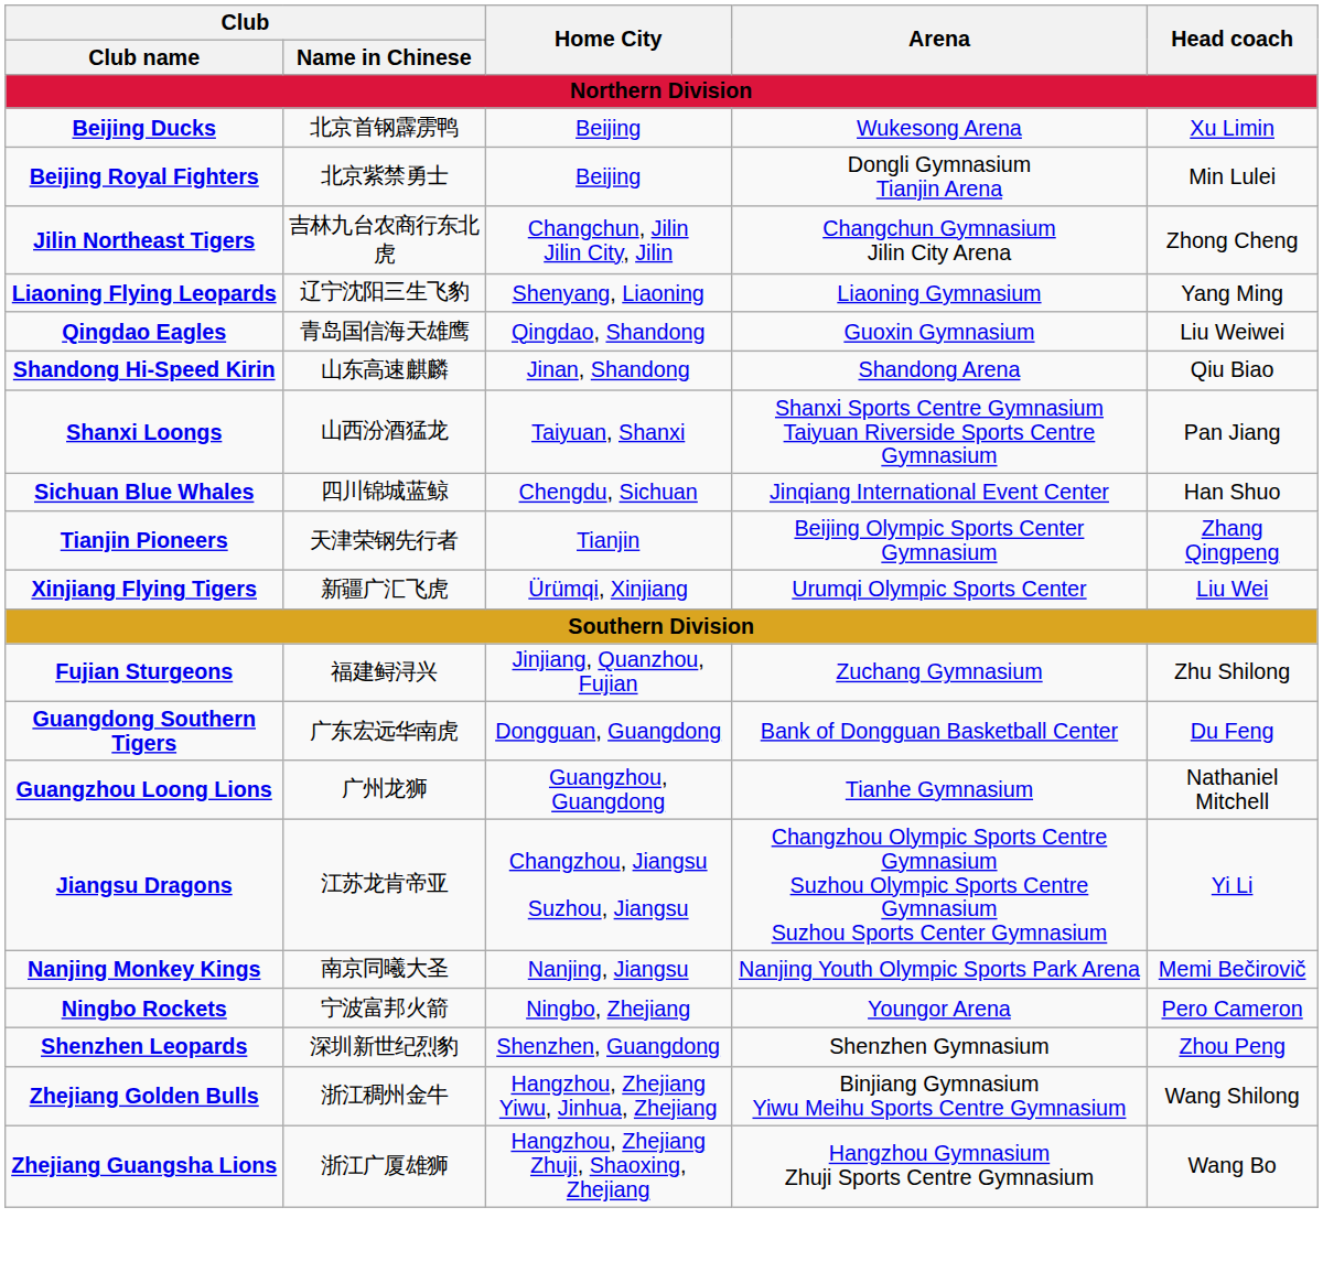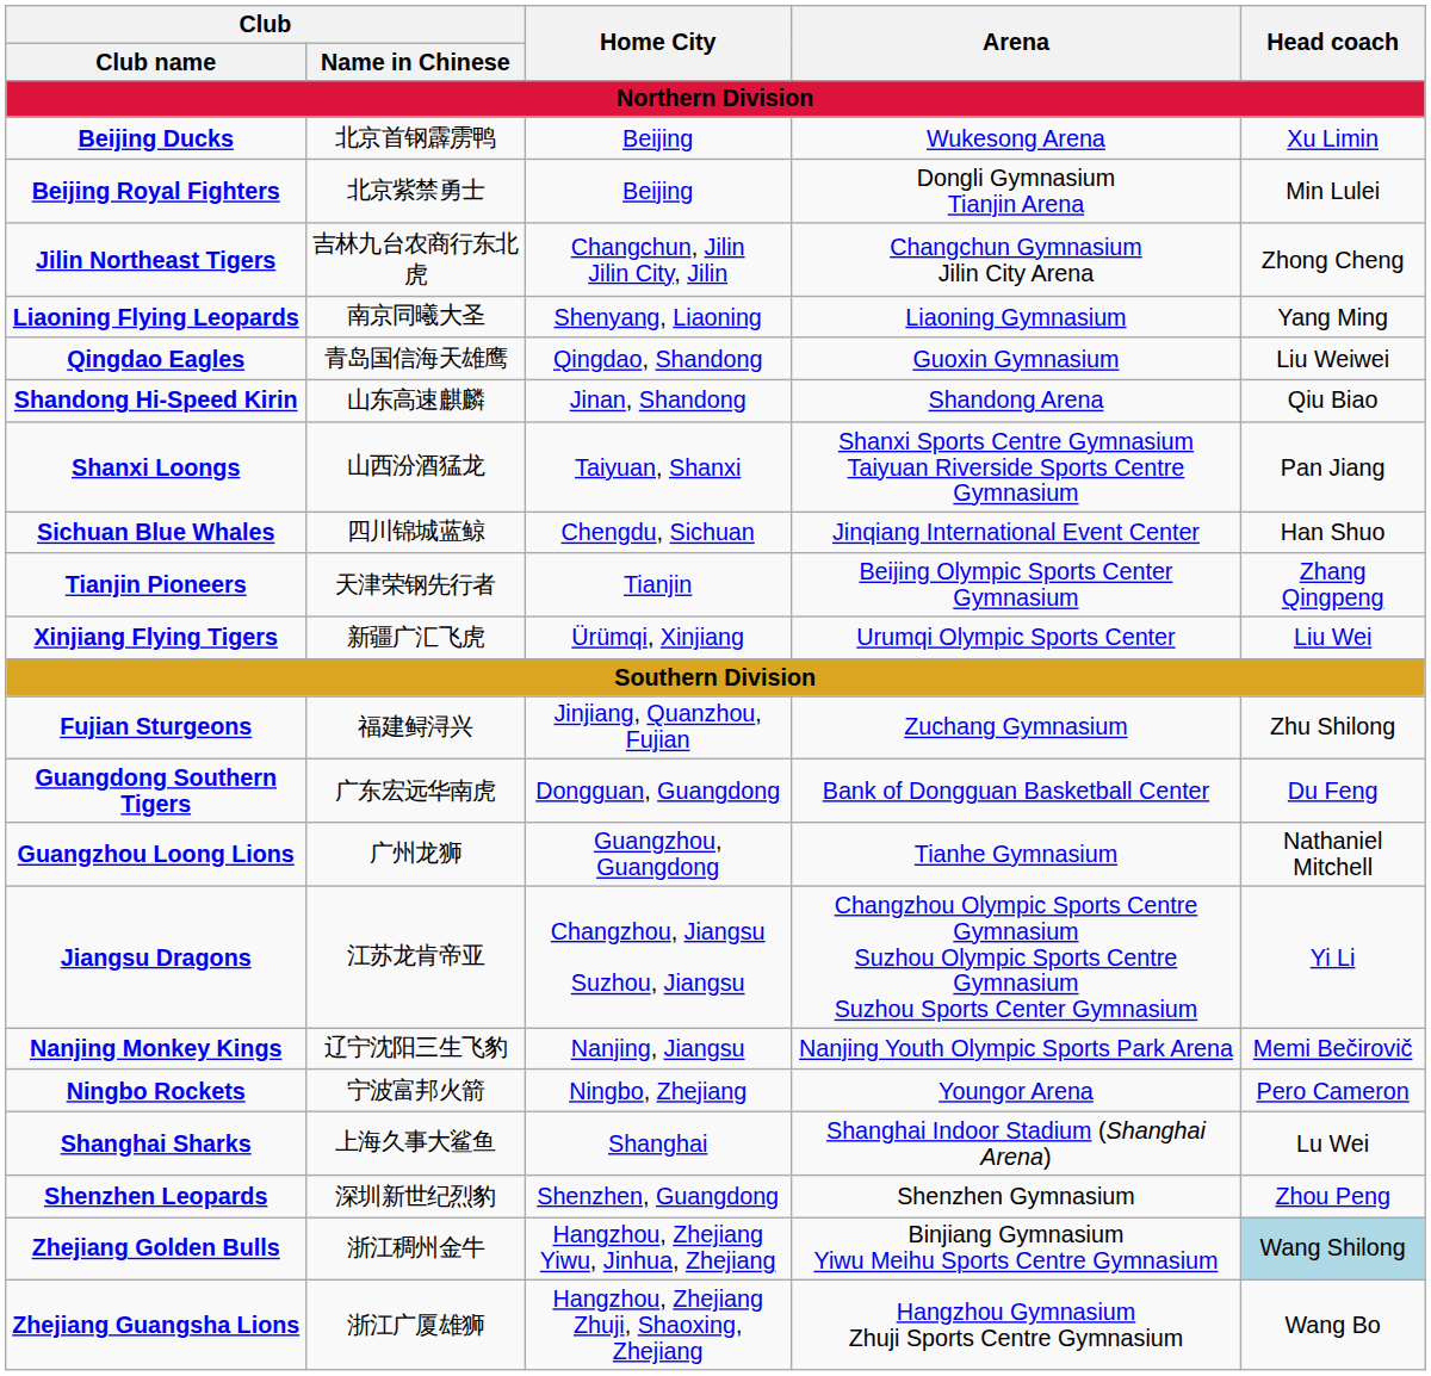 <table class="wikitable sortable" style="text-align:center;font-size:90%">
 <tr>
 <th colspan="2">Club</th>
 <th rowspan="2">Home City</th>
 <th rowspan="2">Arena</th>
 <th rowspan="2">Head coach</th>
 </tr>
 <tr>
 <th>Club name</th>
 <th>Name in Chinese</th>
 </tr>
 <tr>
 <th style=background:crimson colspan=5><span>Northern Division</span></th>
 </tr>
 <tr>
 <td><strong><a href='#'>Beijing Ducks</a></strong></td>
 <td>北京首钢霹雳鸭</td>
 <td><a href='#'>Beijing</a></td>
 <td><a href='#'>Wukesong Arena</a></td>
 <td> <a href='#'>Xu Limin</a></td>
 </tr>
 <tr>
 <td><strong><a href='#'>Beijing Royal Fighters</a></strong></td>
 <td>北京紫禁勇士</td>
 <td><a href='#'>Beijing</a></td>
 <td>Dongli Gymnasium<br><a href='#'>Tianjin Arena</a></td>
 <td> Min Lulei</td>
 </tr>
 <tr>
 <td><strong><a href='#'>Jilin Northeast Tigers</a></strong></td>
 <td>吉林九台农商行东北虎</td>
 <td><a href='#'>Changchun</a>, <a href='#'>Jilin</a><br><a href='#'>Jilin City</a>, <a href='#'>Jilin</a></td>
 <td><a href='#'>Changchun Gymnasium</a><br>Jilin City Arena</td>
 <td> Zhong Cheng</td>
 </tr>
 <tr>
 <td><strong><a href='#'>Liaoning Flying Leopards</a></strong></td>
-<td>辽宁沈阳三生飞豹</td>
+<td>南京同曦大圣</td>
 <td><a href='#'>Shenyang</a>, <a href='#'>Liaoning</a></td>
 <td><a href='#'>Liaoning Gymnasium</a></td>
 <td> Yang Ming</td>
 </tr>
 <tr>
 <td><strong><a href='#'>Qingdao Eagles</a></strong></td>
 <td>青岛国信海天雄鹰</td>
 <td><a href='#'>Qingdao</a>, <a href='#'>Shandong</a></td>
 <td><a href='#'>Guoxin Gymnasium</a></td>
 <td> Liu Weiwei</td>
 </tr>
 <tr>
 <td><strong><a href='#'>Shandong Hi-Speed Kirin</a></strong></td>
 <td>山东高速麒麟</td>
 <td><a href='#'>Jinan</a>, <a href='#'>Shandong</a></td>
 <td><a href='#'>Shandong Arena</a></td>
 <td> Qiu Biao</td>
 </tr>
 <tr>
 <td><strong><a href='#'>Shanxi Loongs</a></strong></td>
 <td>山西汾酒猛龙</td>
 <td><a href='#'>Taiyuan</a>, <a href='#'>Shanxi</a></td>
 <td><a href='#'>Shanxi Sports Centre Gymnasium</a><br><a href='#'>Taiyuan Riverside Sports Centre Gymnasium</a></td>
 <td> Pan Jiang</td>
 </tr>
 <tr>
 <td><strong><a href='#'>Sichuan Blue Whales</a></strong></td>
 <td>四川锦城蓝鲸</td>
 <td><a href='#'>Chengdu</a>, <a href='#'>Sichuan</a></td>
 <td><a href='#'>Jinqiang International Event Center</a></td>
 <td> Han Shuo</td>
 </tr>
 <tr>
 <td><strong><a href='#'>Tianjin Pioneers</a></strong></td>
 <td>天津荣钢先行者</td>
 <td><a href='#'>Tianjin</a></td>
 <td><a href='#'>Beijing Olympic Sports Center Gymnasium</a></td>
 <td> <a href='#'>Zhang Qingpeng</a></td>
 </tr>
 <tr>
 <td><strong><a href='#'>Xinjiang Flying Tigers</a></strong></td>
 <td>新疆广汇飞虎</td>
 <td><a href='#'>Ürümqi</a>, <a href='#'>Xinjiang</a></td>
 <td><a href='#'>Urumqi Olympic Sports Center</a></td>
 <td> <a href='#'>Liu Wei</a></td>
 </tr>
 <tr>
 <th style=background:goldenrod colspan=5><span>Southern Division</span></th>
 </tr>
 <tr>
 <td><strong><a href='#'>Fujian Sturgeons</a></strong></td>
 <td>福建鲟浔兴</td>
 <td><a href='#'>Jinjiang</a>, <a href='#'>Quanzhou</a>, <a href='#'>Fujian</a></td>
 <td><a href='#'>Zuchang Gymnasium</a></td>
 <td> Zhu Shilong</td>
 </tr>
 <tr>
 <td><strong><a href='#'>Guangdong Southern Tigers</a></strong></td>
 <td>广东宏远华南虎</td>
 <td><a href='#'>Dongguan</a>, <a href='#'>Guangdong</a></td>
 <td><a href='#'>Bank of Dongguan Basketball Center</a></td>
 <td> <a href='#'>Du Feng</a></td>
 </tr>
 <tr>
 <td><strong><a href='#'>Guangzhou Loong Lions</a></strong></td>
 <td>广州龙狮</td>
 <td><a href='#'>Guangzhou</a>, <a href='#'>Guangdong</a></td>
 <td><a href='#'>Tianhe Gymnasium</a></td>
 <td> Nathaniel Mitchell</td>
 </tr>
 <tr>
 <td><strong><a href='#'>Jiangsu Dragons</a></strong></td>
 <td>江苏龙肯帝亚</td>
 <td><a href='#'>Changzhou</a>, <a href='#'>Jiangsu</a><br><br><a href='#'>Suzhou</a>, <a href='#'>Jiangsu</a></td>
 <td><a href='#'>Changzhou Olympic Sports Centre Gymnasium</a><br><a href='#'>Suzhou Olympic Sports Centre Gymnasium</a><br><a href='#'>Suzhou Sports Center Gymnasium</a></td>
 <td> <a href='#'>Yi Li</a></td>
 </tr>
 <tr>
 <td><strong><a href='#'>Nanjing Monkey Kings</a></strong></td>
-<td>南京同曦大圣</td>
+<td>辽宁沈阳三生飞豹</td>
 <td><a href='#'>Nanjing</a>, <a href='#'>Jiangsu</a></td>
 <td><a href='#'>Nanjing Youth Olympic Sports Park Arena</a></td>
 <td> <a href='#'>Memi Bečirovič</a></td>
 </tr>
 <tr>
 <td><strong><a href='#'>Ningbo Rockets</a></strong></td>
 <td>宁波富邦火箭</td>
 <td><a href='#'>Ningbo</a>, <a href='#'>Zhejiang</a></td>
 <td><a href='#'>Youngor Arena</a></td>
 <td> <a href='#'>Pero Cameron</a></td>
+</tr>
+<tr>
+<td><strong><a href='#'>Shanghai Sharks</a></strong></td>
+<td>上海久事大鲨鱼</td>
+<td><a href='#'>Shanghai</a></td>
+<td><a href='#'>Shanghai Indoor Stadium</a> (<em>Shanghai Arena</em>)</td>
+<td> Lu Wei</td>
 </tr>
 <tr>
 <td><strong><a href='#'>Shenzhen Leopards</a></strong></td>
 <td>深圳新世纪烈豹</td>
 <td><a href='#'>Shenzhen</a>, <a href='#'>Guangdong</a></td>
 <td>Shenzhen Gymnasium</td>
 <td> <a href='#'>Zhou Peng</a></td>
 </tr>
 <tr>
 <td><strong><a href='#'>Zhejiang Golden Bulls</a></strong></td>
 <td>浙江稠州金牛</td>
 <td><a href='#'>Hangzhou</a>, <a href='#'>Zhejiang</a><br><a href='#'>Yiwu</a>, <a href='#'>Jinhua</a>, <a href='#'>Zhejiang</a></td>
 <td>Binjiang Gymnasium<br><a href='#'>Yiwu Meihu Sports Centre Gymnasium</a></td>
-<td> Wang Shilong</td>
+<td style="background: lightblue;"> Wang Shilong</td>
 </tr>
 <tr>
 <td><strong><a href='#'>Zhejiang Guangsha Lions</a></strong></td>
 <td>浙江广厦雄狮</td>
 <td><a href='#'>Hangzhou</a>, <a href='#'>Zhejiang</a><br><a href='#'>Zhuji</a>, <a href='#'>Shaoxing</a>, <a href='#'>Zhejiang</a></td>
 <td><a href='#'>Hangzhou Gymnasium</a><br>Zhuji Sports Centre Gymnasium</td>
 <td> Wang Bo</td>
 </tr>
 </table>
